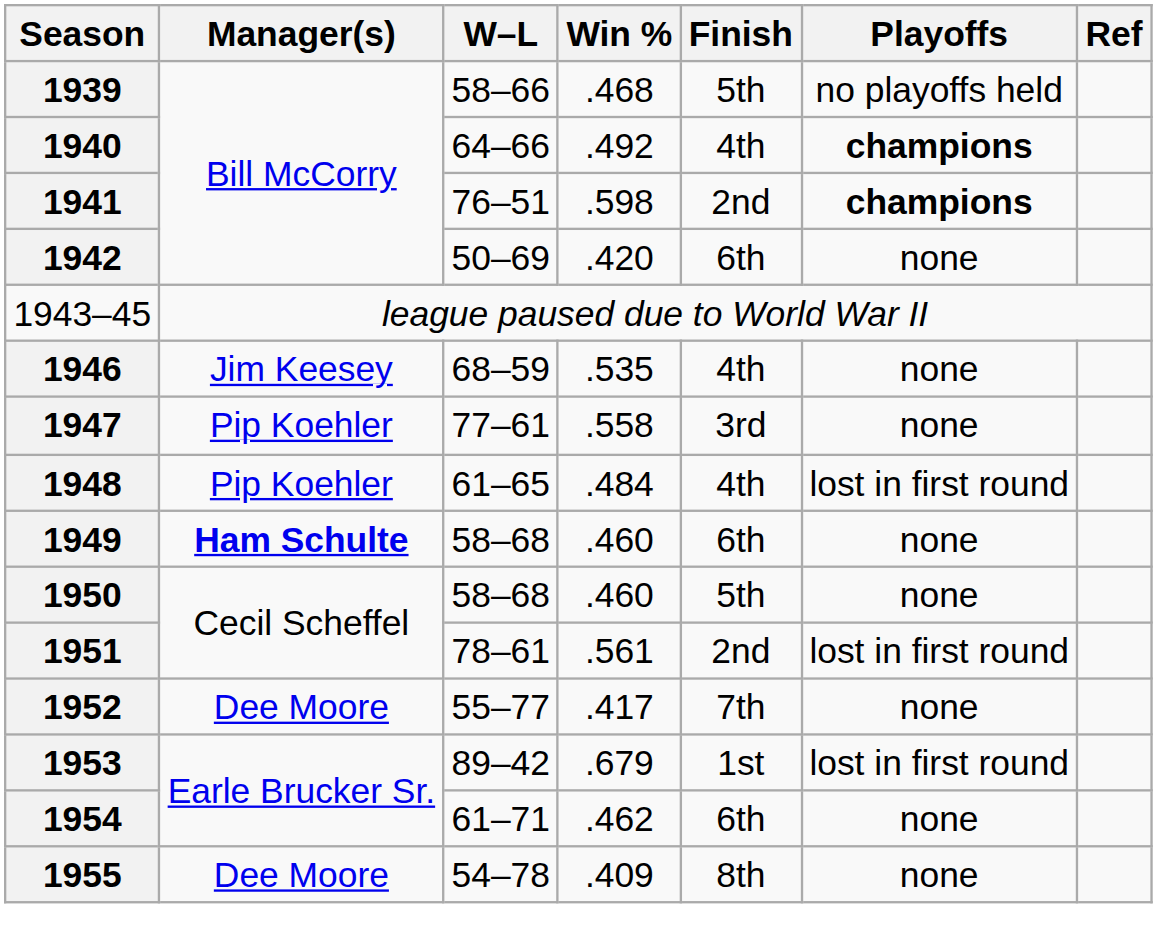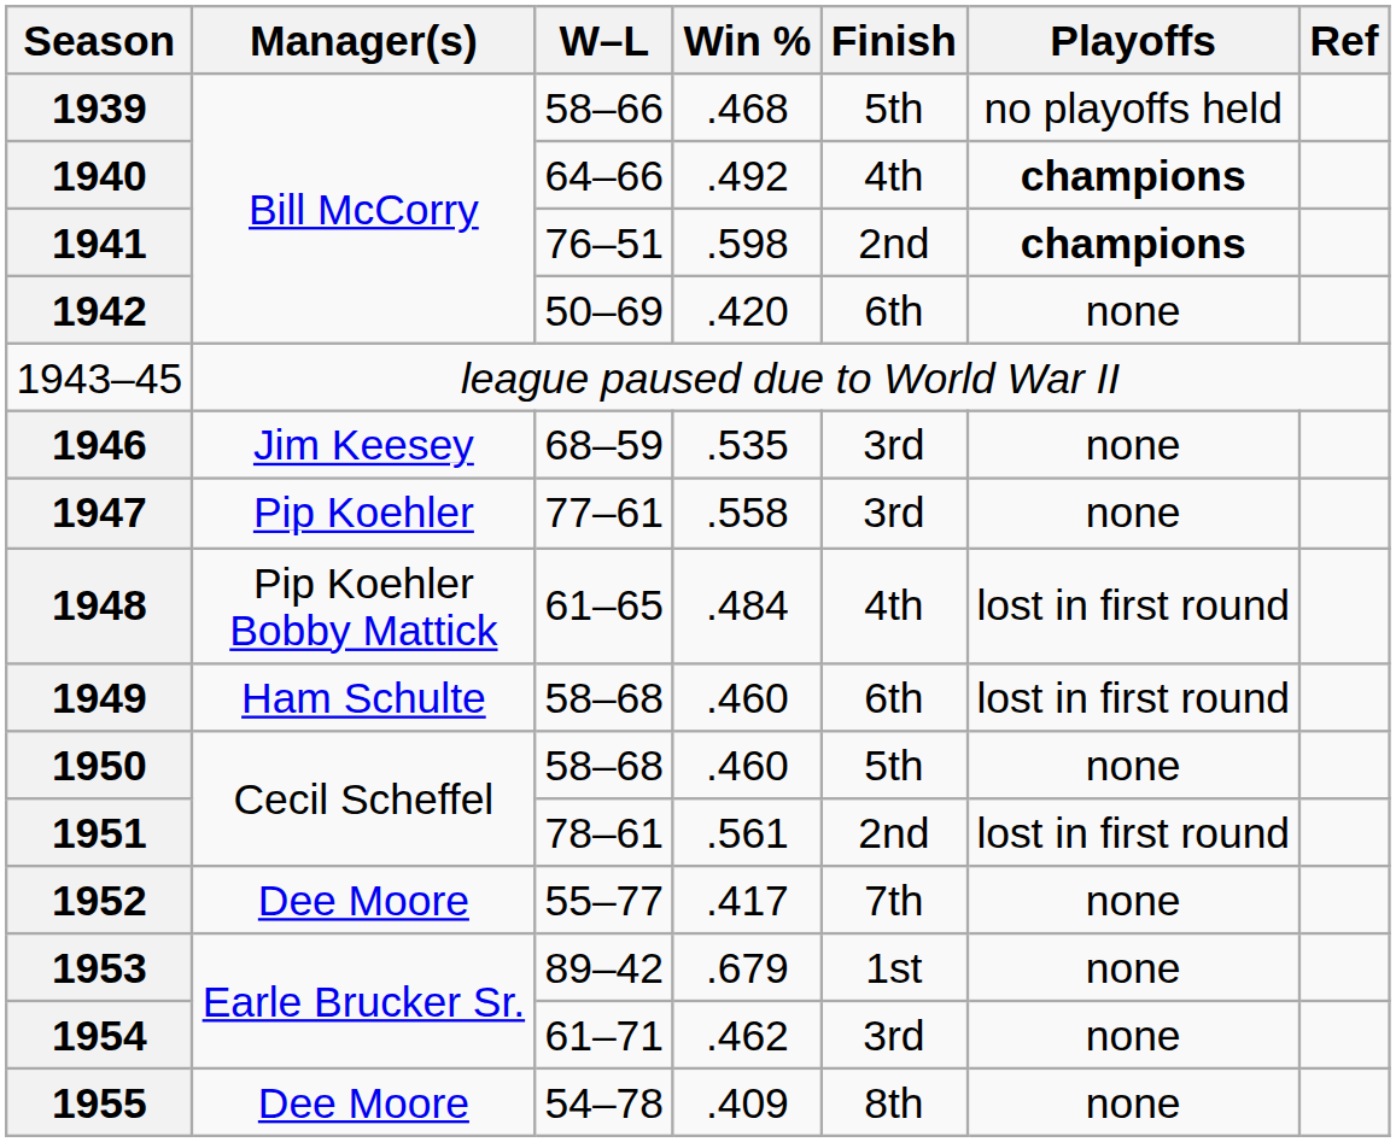 <table class="wikitable" style="text-align:center; font-size: 95%;">
 <tr>
 <th>Season</th>
 <th>Manager(s)</th>
 <th>W–L</th>
 <th>Win %</th>
 <th>Finish</th>
 <th>Playoffs</th>
 <th>Ref</th>
 </tr>
 <tr>
 <th>1939</th>
 <td rowspan=4><a href='#'>Bill McCorry</a></td>
 <td>58–66</td>
 <td>.468</td>
 <td>5th</td>
 <td>no playoffs held</td>
 <td></td>
 </tr>
 <tr>
 <th>1940</th>
 <td>64–66</td>
 <td>.492</td>
 <td>4th</td>
 <td><strong>champions</strong></td>
 <td></td>
 </tr>
 <tr>
 <th>1941</th>
 <td>76–51</td>
 <td>.598</td>
 <td>2nd</td>
 <td><strong>champions</strong></td>
 <td></td>
 </tr>
 <tr>
 <th>1942</th>
 <td>50–69</td>
 <td>.420</td>
 <td>6th</td>
 <td>none</td>
 <td></td>
 </tr>
 <tr>
 <td>1943–45</td>
 <td colspan=6><em>league paused due to World War II</em></td>
 </tr>
 <tr>
 <th>1946</th>
 <td><a href='#'>Jim Keesey</a></td>
 <td>68–59</td>
 <td>.535</td>
-<td>4th</td>
+<td>3rd</td>
 <td>none</td>
 <td></td>
 </tr>
 <tr>
 <th>1947</th>
 <td><a href='#'>Pip Koehler</a></td>
 <td>77–61</td>
 <td>.558</td>
 <td>3rd</td>
 <td>none</td>
 <td></td>
 </tr>
 <tr>
 <th>1948</th>
-<td><a href='#'>Pip Koehler</a></td>
+<td>Pip Koehler<br><a href='#'>Bobby Mattick</a></td>
 <td>61–65</td>
 <td>.484</td>
 <td>4th</td>
 <td>lost in first round</td>
 <td></td>
 </tr>
 <tr>
 <th>1949</th>
-<td><strong><a href='#'>Ham Schulte</a></strong></td>
+<td><a href='#'>Ham Schulte</a></td>
 <td>58–68</td>
 <td>.460</td>
 <td>6th</td>
-<td>none</td>
+<td>lost in first round</td>
 <td></td>
 </tr>
 <tr>
 <th>1950</th>
 <td rowspan=2>Cecil Scheffel</td>
 <td>58–68</td>
 <td>.460</td>
 <td>5th</td>
 <td>none</td>
 <td></td>
 </tr>
 <tr>
 <th>1951</th>
 <td>78–61</td>
 <td>.561</td>
 <td>2nd</td>
 <td>lost in first round</td>
 <td></td>
 </tr>
 <tr>
 <th>1952</th>
 <td><a href='#'>Dee Moore</a></td>
 <td>55–77</td>
 <td>.417</td>
 <td>7th</td>
 <td>none</td>
 <td></td>
 </tr>
 <tr>
 <th>1953</th>
 <td rowspan=2><a href='#'>Earle Brucker Sr.</a></td>
 <td>89–42</td>
 <td>.679</td>
 <td>1st</td>
-<td>lost in first round</td>
+<td>none</td>
 <td></td>
 </tr>
 <tr>
 <th>1954</th>
 <td>61–71</td>
 <td>.462</td>
-<td>6th</td>
+<td>3rd</td>
 <td>none</td>
 <td></td>
 </tr>
 <tr>
 <th>1955</th>
 <td><a href='#'>Dee Moore</a></td>
 <td>54–78</td>
 <td>.409</td>
 <td>8th</td>
 <td>none</td>
 <td></td>
 </tr>
 </table>
